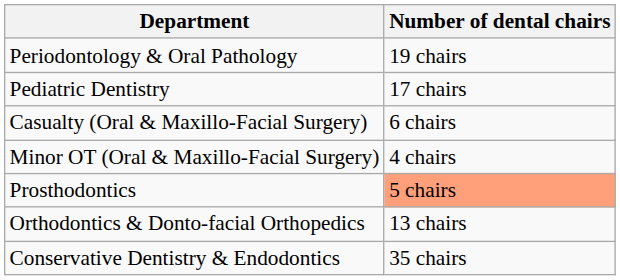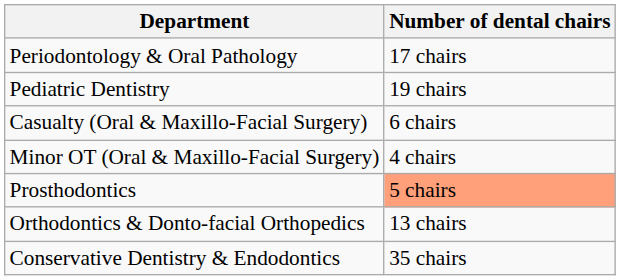 <table class="wikitable">
 <tr>
 <th>Department</th>
 <th>Number of dental chairs</th>
 </tr>
 <tr>
 <td>Periodontology & Oral Pathology</td>
-<td>19 chairs</td>
+<td>17 chairs</td>
 </tr>
 <tr>
 <td>Pediatric Dentistry</td>
-<td>17 chairs</td>
+<td>19 chairs</td>
 </tr>
 <tr>
 <td>Casualty (Oral & Maxillo-Facial Surgery)</td>
 <td>6 chairs</td>
 </tr>
 <tr>
 <td>Minor OT (Oral & Maxillo-Facial Surgery)</td>
 <td>4 chairs</td>
 </tr>
 <tr>
 <td>Prosthodontics</td>
 <td style="background: lightsalmon;">5 chairs</td>
 </tr>
 <tr>
 <td>Orthodontics & Donto-facial Orthopedics</td>
 <td>13 chairs</td>
 </tr>
 <tr>
 <td>Conservative Dentistry & Endodontics</td>
 <td>35 chairs</td>
 </tr>
 </table>
